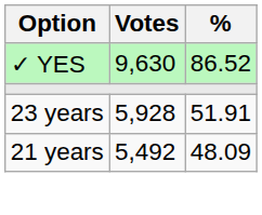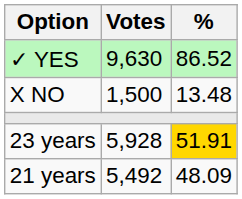 <table class="wikitable">
 <tr>
 <th>Option</th>
 <th>Votes</th>
 <th>%</th>
 </tr>
 <tr>
 <td style=background:#bbf8be>✓ YES</td>
 <td style=background:#bbf8be>9,630</td>
 <td style=background:#bbf8be>86.52</td>
 </tr>
 <tr>
+<td>X NO</td>
+<td>1,500</td>
+<td>13.48</td>
+</tr>
+<tr>
 <td colspan="3" bgcolor="#E9E9E9"></td>
 </tr>
 <tr>
 <td>23 years</td>
 <td>5,928</td>
-<td>51.91</td>
+<td style="background: gold;">51.91</td>
 </tr>
 <tr>
 <td>21 years</td>
 <td>5,492</td>
 <td>48.09</td>
 </tr>
 </table>
